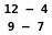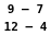 <table style="text-align:center">
 <tr>
 <th width=200></th>
 <th width=100></th>
 <th width=200></th>
 </tr>
 <tr>
 <td align=right></td>
-<td><strong>12 – 4</strong></td>
+<td><strong>9 – 7</strong></td>
 <td align=left></td>
 </tr>
 <tr>
 <td align=right></td>
-<td><strong>9 – 7</strong></td>
+<td><strong>12 – 4</strong></td>
 <td align=left></td>
 </tr>
 </table>
